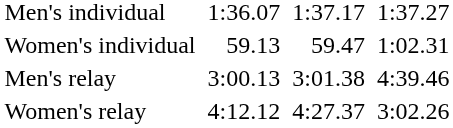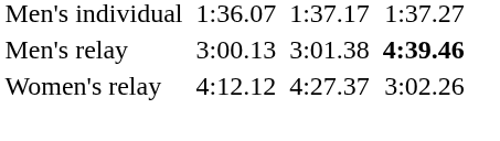 <table>
 <tr style="vertical-align:top;">
 <td>Men's individual</td>
 <td></td>
 <td style="text-align:right;">1:36.07</td>
 <td></td>
 <td style="text-align:right;">1:37.17</td>
 <td></td>
 <td style="text-align:right;">1:37.27</td>
 </tr>
 <tr style="vertical-align:top;">
-<td>Women's individual</td>
-<td></td>
-<td style="text-align:right;">59.13</td>
-<td></td>
-<td style="text-align:right;">59.47</td>
-<td></td>
-<td style="text-align:right;">1:02.31</td>
-</tr>
-<tr style="vertical-align:top;">
 <td>Men's relay</td>
 <td></td>
 <td style="text-align:right;">3:00.13</td>
 <td></td>
 <td style="text-align:right;">3:01.38</td>
 <td></td>
-<td style="text-align:right;">4:39.46</td>
+<td style="text-align:right;"><strong>4:39.46</strong></td>
 </tr>
 <tr style="vertical-align:top;">
 <td>Women's relay</td>
 <td></td>
 <td style="text-align:right;">4:12.12</td>
 <td></td>
 <td style="text-align:right;">4:27.37</td>
 <td></td>
 <td style="text-align:right;">3:02.26</td>
 </tr>
 </table>
